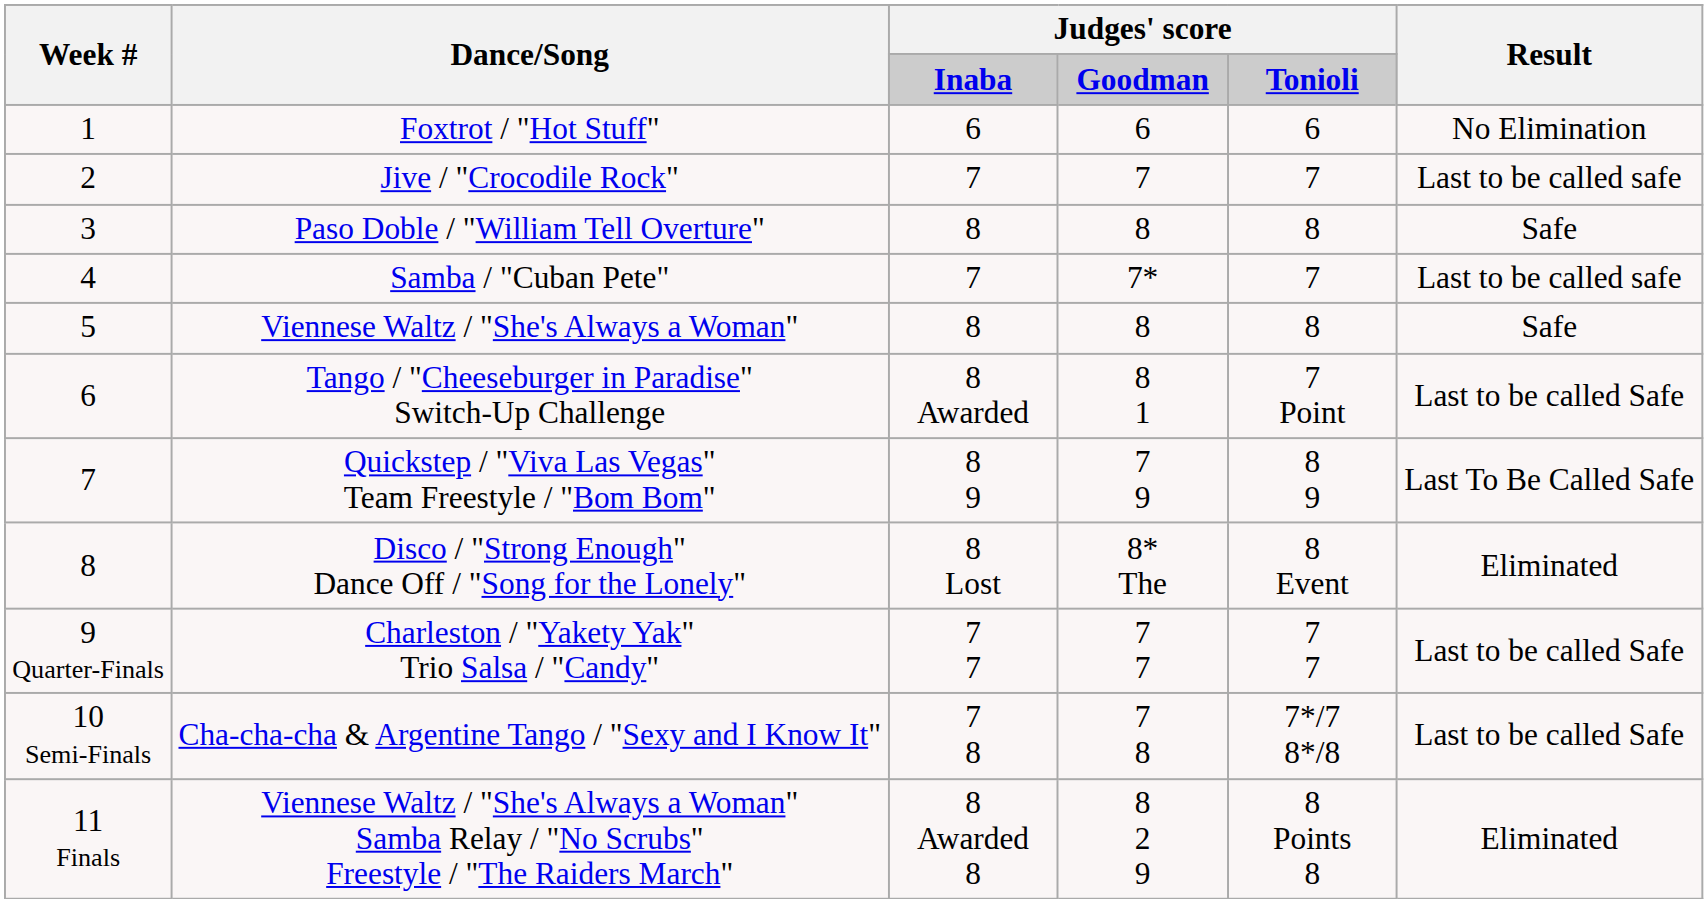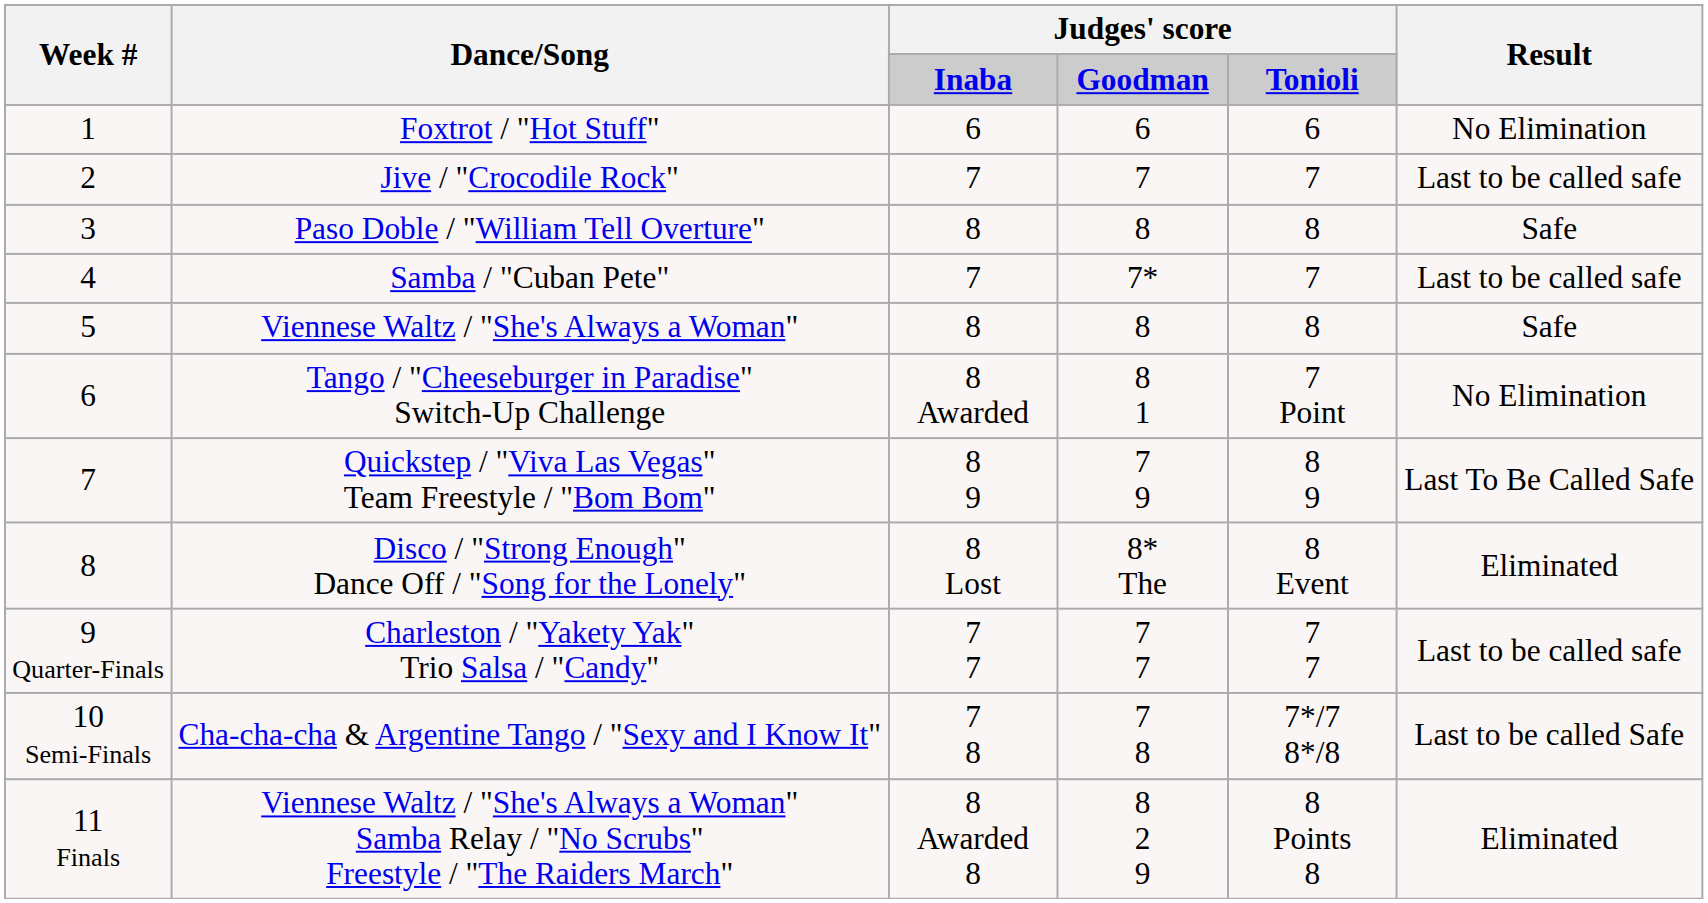 <table class="wikitable">
 <tr style="text-align: center;">
 <th rowspan="2">Week #</th>
 <th rowspan="2">Dance/Song</th>
 <th colspan="3">Judges' score</th>
 <th rowspan="2">Result</th>
 </tr>
 <tr style="text-align: center; background: #ccc;">
 <td style="width:10%; "><strong><a href='#'>Inaba</a></strong></td>
 <td style="width:10%; "><strong><a href='#'>Goodman</a></strong></td>
 <td style="width:10%; "><strong><a href='#'>Tonioli</a></strong></td>
 </tr>
 <tr style="text-align:center; background: #faf6f6;">
 <td>1</td>
 <td><a href='#'>Foxtrot</a> / "<a href='#'>Hot Stuff</a>"</td>
 <td>6</td>
 <td>6</td>
 <td>6</td>
 <td>No Elimination</td>
 </tr>
 <tr style="text-align:center; background: #faf6f6;">
 <td>2</td>
 <td><a href='#'>Jive</a> / "<a href='#'>Crocodile Rock</a>"</td>
 <td>7</td>
 <td>7</td>
 <td>7</td>
 <td>Last to be called safe</td>
 </tr>
 <tr style="text-align:center; background: #faf6f6;">
 <td>3</td>
 <td><a href='#'>Paso Doble</a> / "<a href='#'>William Tell Overture</a>"</td>
 <td>8</td>
 <td>8</td>
 <td>8</td>
 <td>Safe</td>
 </tr>
 <tr style="text-align:center; background: #faf6f6;">
 <td>4</td>
 <td><a href='#'>Samba</a> / "Cuban Pete"</td>
 <td>7</td>
 <td>7*</td>
 <td>7</td>
 <td>Last to be called safe</td>
 </tr>
 <tr style="text-align:center; background: #faf6f6;">
 <td>5</td>
 <td><a href='#'>Viennese Waltz</a> / "<a href='#'>She's Always a Woman</a>"</td>
 <td>8</td>
 <td>8</td>
 <td>8</td>
 <td>Safe</td>
 </tr>
 <tr style="text-align:center; background: #faf6f6;">
 <td>6</td>
 <td><a href='#'>Tango</a> / "<a href='#'>Cheeseburger in Paradise</a>"<br>Switch-Up Challenge</td>
 <td>8<br>Awarded</td>
 <td>8<br>1</td>
 <td>7<br>Point</td>
-<td>Last to be called Safe</td>
+<td>No Elimination</td>
 </tr>
 <tr style="text-align:center; background: #faf6f6;">
 <td>7</td>
 <td><a href='#'>Quickstep</a> / "<a href='#'>Viva Las Vegas</a>"<br>Team Freestyle / "<a href='#'>Bom Bom</a>"</td>
 <td>8<br>9</td>
 <td>7<br>9</td>
 <td>8<br>9</td>
 <td>Last To Be Called Safe</td>
 </tr>
 <tr style="text-align:center; background: #faf6f6;">
 <td>8</td>
 <td><a href='#'>Disco</a> / "<a href='#'>Strong Enough</a>"<br>Dance Off / "<a href='#'>Song for the Lonely</a>"</td>
 <td>8<br>Lost</td>
 <td>8*<br>The</td>
 <td>8<br>Event</td>
 <td>Eliminated</td>
 </tr>
 <tr style="text-align:center; background: #faf6f6;">
 <td>9<br><small>Quarter-Finals</small></td>
 <td><a href='#'>Charleston</a> / "<a href='#'>Yakety Yak</a>"<br>Trio <a href='#'>Salsa</a> / "<a href='#'>Candy</a>"</td>
 <td>7<br>7</td>
 <td>7<br>7</td>
 <td>7<br>7</td>
-<td>Last to be called Safe</td>
+<td>Last to be called safe</td>
 </tr>
 <tr style="text-align:center; background: #faf6f6;">
 <td>10<br> <small>Semi-Finals</small></td>
 <td><a href='#'>Cha-cha-cha</a> & <a href='#'>Argentine Tango</a> / "<a href='#'>Sexy and I Know It</a>"</td>
 <td>7<br>8</td>
 <td>7<br>8</td>
 <td>7*/7<br>8*/8</td>
 <td>Last to be called Safe</td>
 </tr>
 <tr style="text-align:center; background: #faf6f6;">
 <td>11<br> <small>Finals</small></td>
 <td><a href='#'>Viennese Waltz</a> / "<a href='#'>She's Always a Woman</a>"<br><a href='#'>Samba</a> Relay / "<a href='#'>No Scrubs</a>"<br><a href='#'>Freestyle</a> / "<a href='#'>The Raiders March</a>"</td>
 <td>8<br>Awarded<br>8</td>
 <td>8<br>2<br>9</td>
 <td>8<br>Points<br>8</td>
 <td>Eliminated</td>
 </tr>
 </table>
